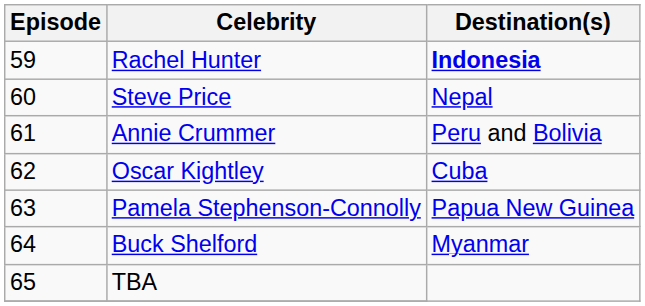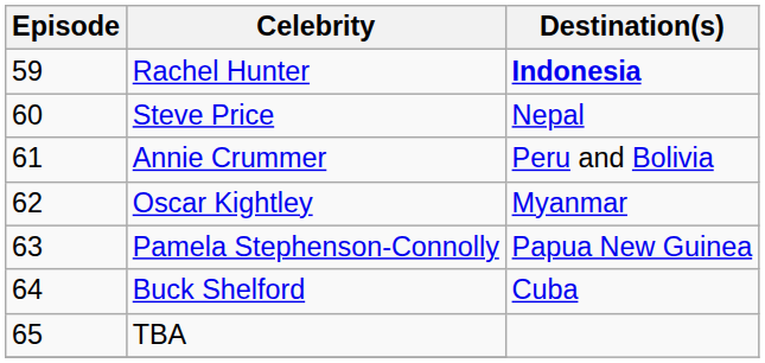 <table class="wikitable">
 <tr>
 <th>Episode</th>
 <th>Celebrity</th>
 <th>Destination(s)</th>
 </tr>
 <tr>
 <td>59</td>
 <td><a href='#'>Rachel Hunter</a></td>
 <td><strong><a href='#'>Indonesia</a></strong></td>
 </tr>
 <tr>
 <td>60</td>
 <td><a href='#'>Steve Price</a></td>
 <td><a href='#'>Nepal</a></td>
 </tr>
 <tr>
 <td>61</td>
 <td><a href='#'>Annie Crummer</a></td>
 <td><a href='#'>Peru</a> and <a href='#'>Bolivia</a></td>
 </tr>
 <tr>
 <td>62</td>
 <td><a href='#'>Oscar Kightley</a></td>
-<td><a href='#'>Cuba</a></td>
+<td><a href='#'>Myanmar</a></td>
 </tr>
 <tr>
 <td>63</td>
 <td><a href='#'>Pamela Stephenson-Connolly</a></td>
 <td><a href='#'>Papua New Guinea</a></td>
 </tr>
 <tr>
 <td>64</td>
 <td><a href='#'>Buck Shelford</a></td>
-<td><a href='#'>Myanmar</a></td>
+<td><a href='#'>Cuba</a></td>
 </tr>
 <tr>
 <td>65</td>
 <td>TBA</td>
 </tr>
 <tr>
 </tr>
 </table>
